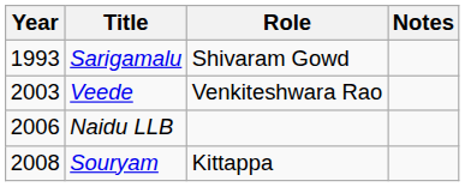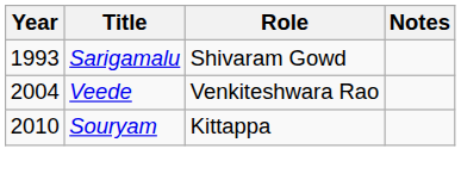 <table class="wikitable sortable">
 <tr>
 <th scope="col">Year</th>
 <th scope="col">Title</th>
 <th scope="col">Role</th>
 <th scope="col" class="unsortable">Notes</th>
 </tr>
 <tr>
 <td>1993</td>
 <td><em><a href='#'>Sarigamalu</a></em></td>
 <td>Shivaram Gowd</td>
 <td></td>
 </tr>
 <tr>
-<td>2003</td>
+<td>2004</td>
 <td><em><a href='#'>Veede</a></em></td>
 <td>Venkiteshwara Rao</td>
 <td></td>
 </tr>
 <tr>
-<td>2006</td>
-<td><em>Naidu LLB</em></td>
-<td></td>
-<td></td>
-</tr>
-<tr>
-<td>2008</td>
+<td>2010</td>
 <td><em><a href='#'>Souryam</a></em></td>
 <td>Kittappa</td>
 <td></td>
 </tr>
 </table>
